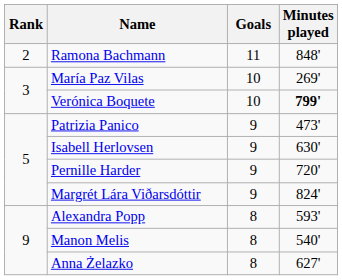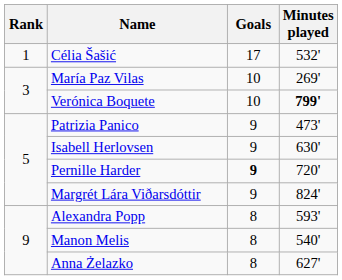 <table class="wikitable" style="text-align:center;">
 <tr>
 <th width=40>Rank</th>
 <th width=190>Name</th>
 <th width=50>Goals</th>
 <th width=50>Minutes played</th>
 </tr>
 <tr>
-<td>2</td>
-<td align="left"> <a href='#'>Ramona Bachmann</a></td>
-<td>11</td>
-<td>848'</td>
+<td>1</td>
+<td align="left"> <a href='#'>Célia Šašić</a></td>
+<td>17</td>
+<td>532'</td>
 </tr>
 <tr>
 <td rowspan=2>3</td>
 <td align="left"> <a href='#'>María Paz Vilas</a></td>
 <td>10</td>
 <td>269'</td>
 </tr>
 <tr>
 <td align="left"> <a href='#'>Verónica Boquete</a></td>
 <td>10</td>
 <td><strong>799'</strong></td>
 </tr>
 <tr>
 <td rowspan=4>5</td>
 <td align="left"> <a href='#'>Patrizia Panico</a></td>
 <td>9</td>
 <td>473'</td>
 </tr>
 <tr>
 <td align="left"> <a href='#'>Isabell Herlovsen</a></td>
 <td>9</td>
 <td>630'</td>
 </tr>
 <tr>
 <td align="left"> <a href='#'>Pernille Harder</a></td>
-<td>9</td>
+<td><strong>9</strong></td>
 <td>720'</td>
 </tr>
 <tr>
 <td align="left"> <a href='#'>Margrét Lára Viðarsdóttir</a></td>
 <td>9</td>
 <td>824'</td>
 </tr>
 <tr>
 <td rowspan=3>9</td>
 <td align="left"> <a href='#'>Alexandra Popp</a></td>
 <td>8</td>
 <td>593'</td>
 </tr>
 <tr>
 <td align="left"> <a href='#'>Manon Melis</a></td>
 <td>8</td>
 <td>540'</td>
 </tr>
 <tr>
 <td align="left"> <a href='#'>Anna Żelazko</a></td>
 <td>8</td>
 <td>627'</td>
 </tr>
 </table>
